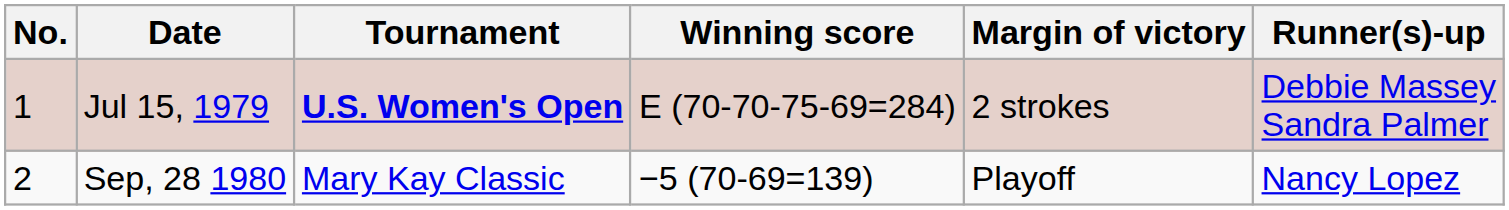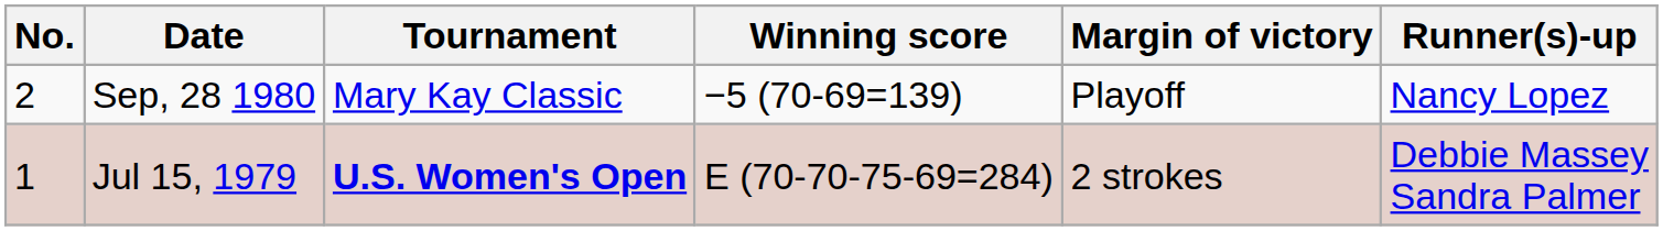 <table class="wikitable" style="font-size:95%;">
 <tr>
 <th>No.</th>
 <th>Date</th>
 <th>Tournament</th>
 <th>Winning score</th>
 <th>Margin of victory</th>
 <th>Runner(s)-up</th>
 </tr>
+<tr>
+<td>2</td>
+<td>Sep, 28 <a href='#'>1980</a></td>
+<td><a href='#'>Mary Kay Classic</a></td>
+<td>−5 (70-69=139)</td>
+<td>Playoff</td>
+<td> <a href='#'>Nancy Lopez</a></td>
+</tr>
 <tr style="background:#e5d1cb;">
 <td>1</td>
 <td>Jul 15, <a href='#'>1979</a></td>
 <td><strong><a href='#'>U.S. Women's Open</a></strong></td>
 <td>E (70-70-75-69=284)</td>
 <td>2 strokes</td>
 <td> <a href='#'>Debbie Massey</a><br> <a href='#'>Sandra Palmer</a></td>
 </tr>
-<tr>
-<td>2</td>
-<td>Sep, 28 <a href='#'>1980</a></td>
-<td><a href='#'>Mary Kay Classic</a></td>
-<td>−5 (70-69=139)</td>
-<td>Playoff</td>
-<td> <a href='#'>Nancy Lopez</a></td>
-</tr>
 </table>
